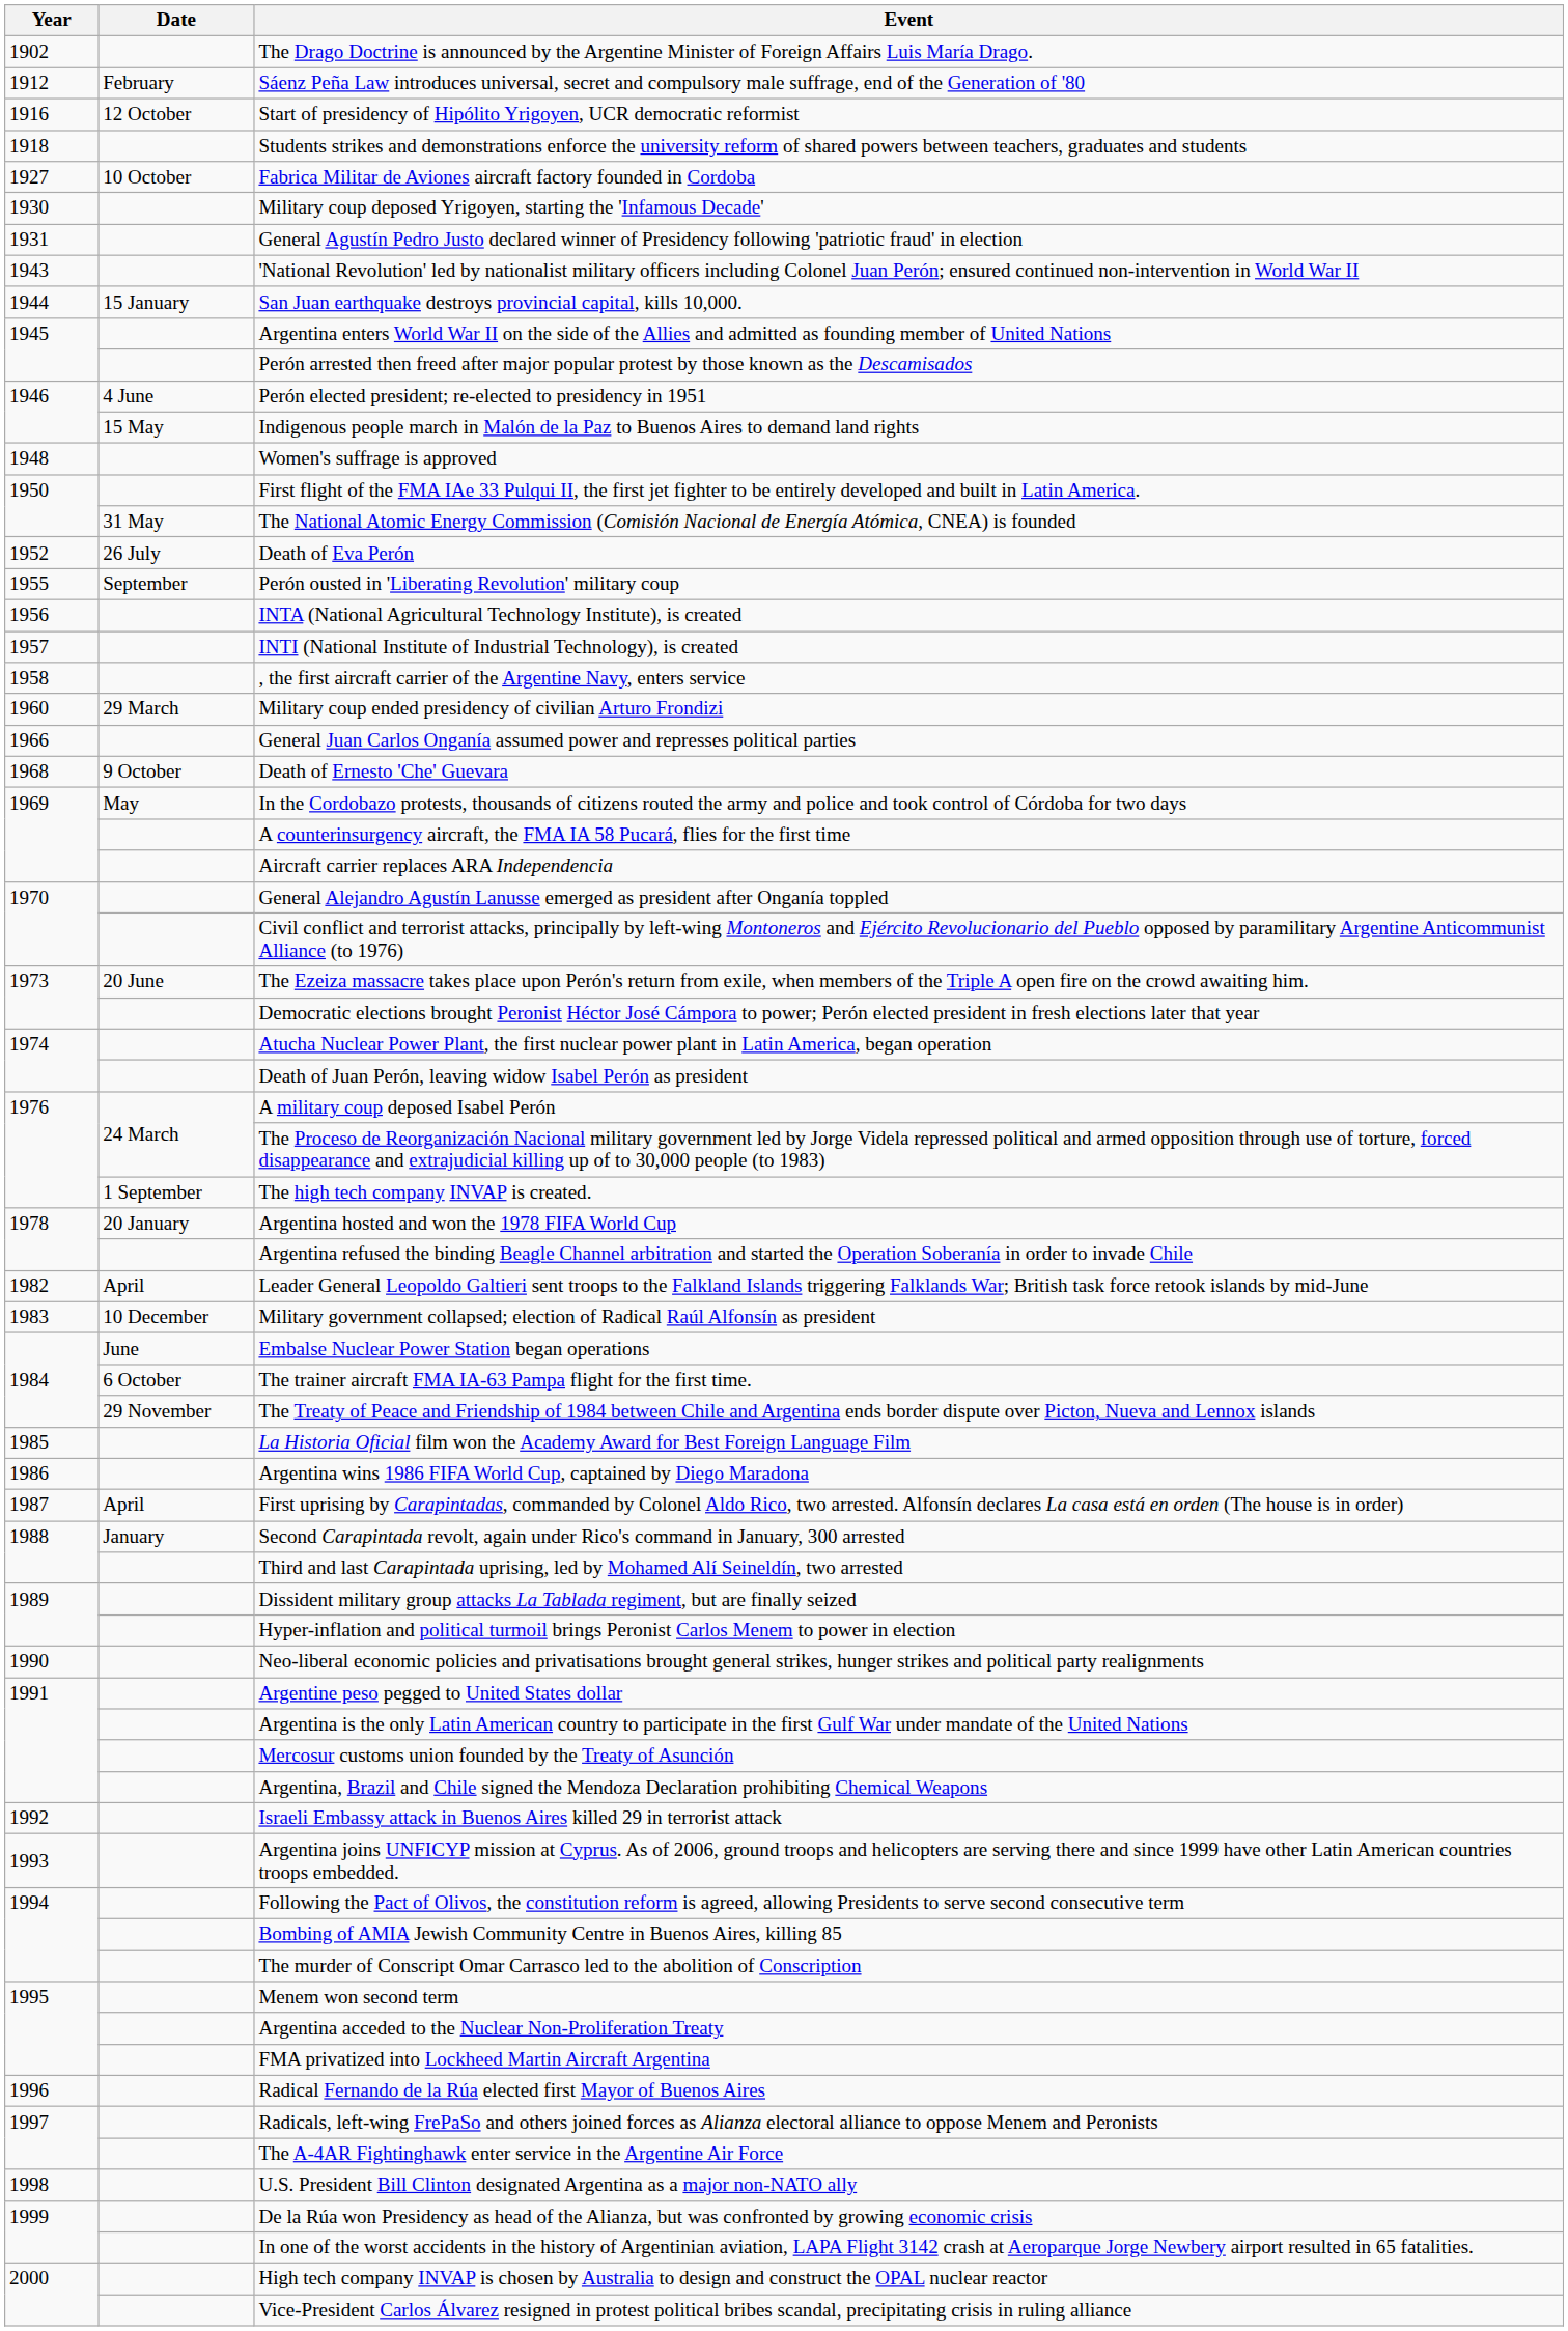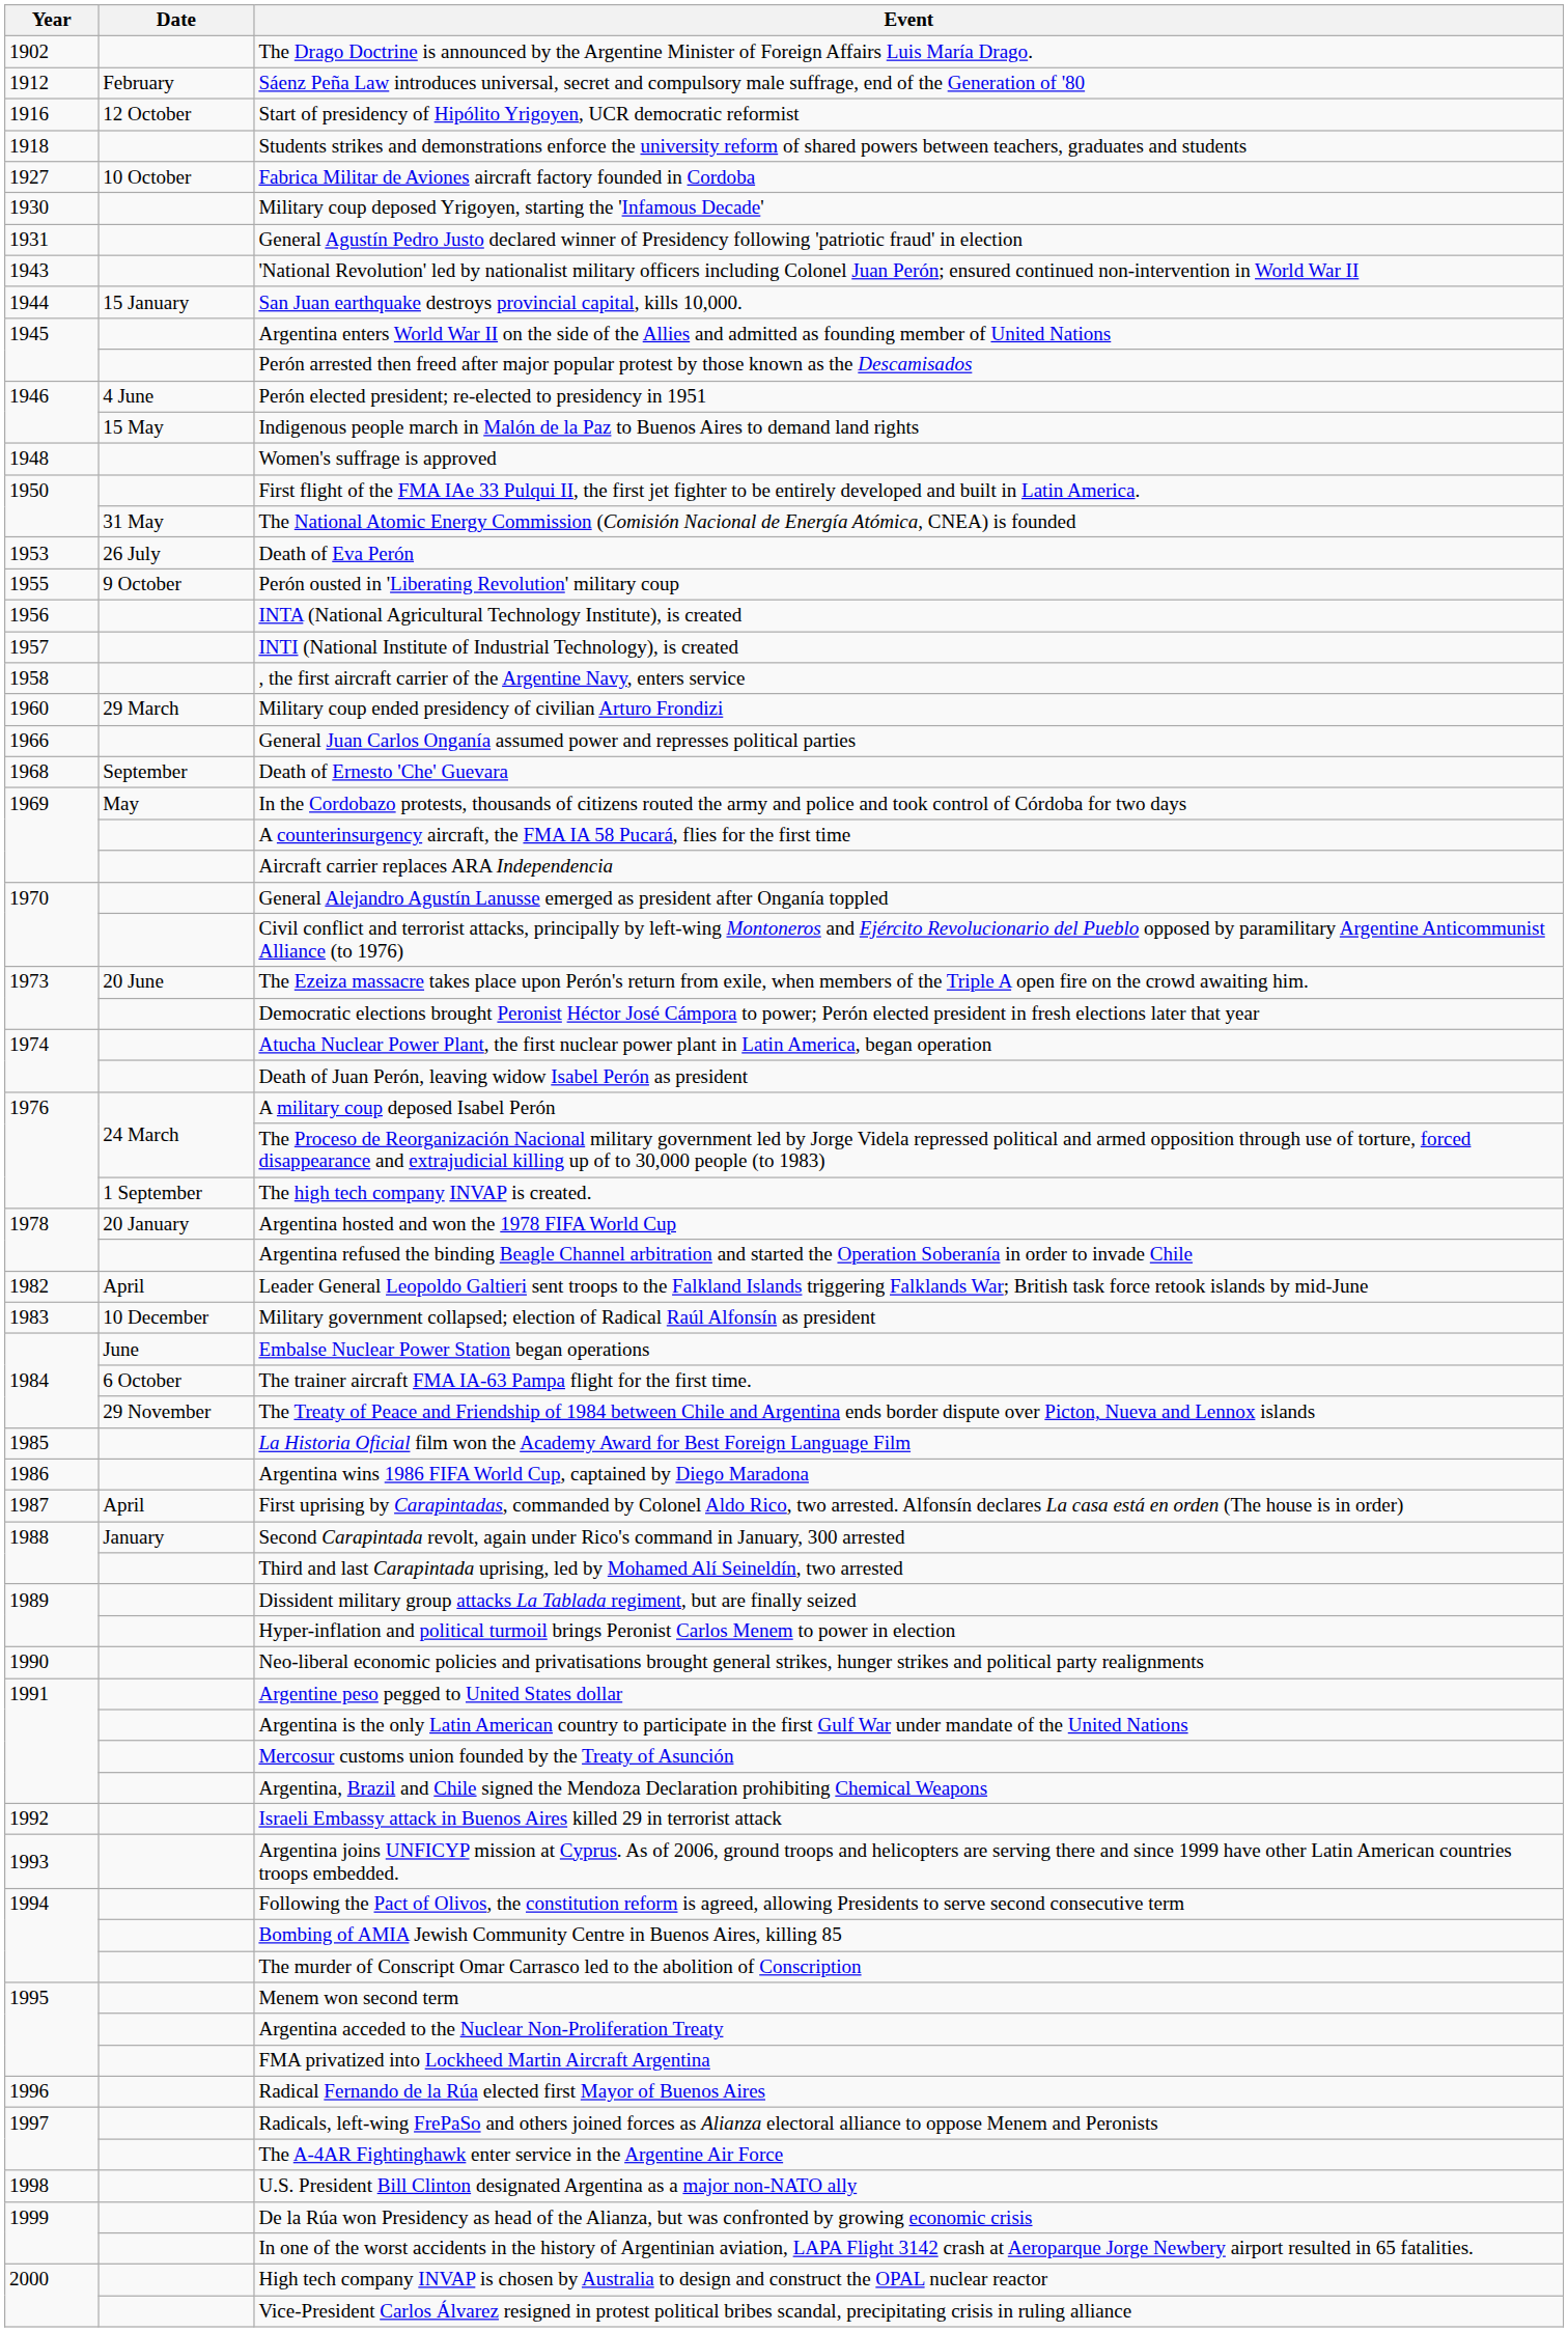 <table class="wikitable" width="100%">
 <tr>
 <th style="width:6%">Year</th>
 <th style="width:10%">Date</th>
 <th>Event</th>
 </tr>
 <tr>
 <td>1902</td>
 <td></td>
 <td>The <a href='#'>Drago Doctrine</a> is announced by the Argentine Minister of Foreign Affairs <a href='#'>Luis María Drago</a>.</td>
 </tr>
 <tr>
 <td>1912</td>
 <td>February</td>
 <td><a href='#'>Sáenz Peña Law</a> introduces universal, secret and compulsory male suffrage, end of the <a href='#'>Generation of '80</a></td>
 </tr>
 <tr>
 <td>1916</td>
 <td>12 October</td>
 <td>Start of presidency of <a href='#'>Hipólito Yrigoyen</a>, UCR democratic reformist</td>
 </tr>
 <tr>
 <td>1918</td>
 <td></td>
 <td>Students strikes and demonstrations enforce the <a href='#'>university reform</a> of shared powers between teachers, graduates and students</td>
 </tr>
 <tr>
 <td>1927</td>
 <td>10 October</td>
 <td><a href='#'>Fabrica Militar de Aviones</a> aircraft factory founded in <a href='#'>Cordoba</a></td>
 </tr>
 <tr>
 <td>1930</td>
 <td></td>
 <td>Military coup deposed Yrigoyen, starting the '<a href='#'>Infamous Decade</a>'</td>
 </tr>
 <tr>
 <td>1931</td>
 <td></td>
 <td>General <a href='#'>Agustín Pedro Justo</a> declared winner of Presidency following 'patriotic fraud' in election</td>
 </tr>
 <tr>
 <td>1943</td>
 <td></td>
 <td>'National Revolution' led by nationalist military officers including Colonel <a href='#'>Juan Perón</a>; ensured continued non-intervention in <a href='#'>World War II</a></td>
 </tr>
 <tr>
 <td>1944</td>
 <td>15 January</td>
 <td><a href='#'>San Juan earthquake</a> destroys <a href='#'>provincial capital</a>, kills 10,000.</td>
 </tr>
 <tr>
 <td rowspan="2" valign="top">1945</td>
 <td></td>
 <td>Argentina enters <a href='#'>World War II</a> on the side of the <a href='#'>Allies</a> and admitted as founding member of <a href='#'>United Nations</a></td>
 </tr>
 <tr>
 <td></td>
 <td>Perón arrested then freed after major popular protest by those known as the <em><a href='#'>Descamisados</a></em></td>
 </tr>
 <tr>
 <td rowspan="2" valign="top">1946</td>
 <td>4 June</td>
 <td>Perón elected president; re-elected to presidency in 1951</td>
 </tr>
 <tr>
 <td>15 May</td>
 <td>Indigenous people march in <a href='#'>Malón de la Paz</a> to Buenos Aires to demand land rights</td>
 </tr>
 <tr>
 <td>1948</td>
 <td></td>
 <td>Women's suffrage is approved</td>
 </tr>
 <tr>
 <td rowspan="2" valign="top">1950</td>
 <td></td>
 <td>First flight of the <a href='#'>FMA IAe 33 Pulqui II</a>, the first jet fighter to be entirely developed and built in <a href='#'>Latin America</a>.</td>
 </tr>
 <tr>
 <td>31 May</td>
 <td>The <a href='#'>National Atomic Energy Commission</a> (<em>Comisión Nacional de Energía Atómica</em>, CNEA) is founded</td>
 </tr>
 <tr>
-<td>1952</td>
+<td>1953</td>
 <td>26 July</td>
 <td>Death of <a href='#'>Eva Perón</a></td>
 </tr>
 <tr>
 <td>1955</td>
-<td>September</td>
+<td>9 October</td>
 <td>Perón ousted in '<a href='#'>Liberating Revolution</a>' military coup</td>
 </tr>
 <tr>
 <td>1956</td>
 <td></td>
 <td><a href='#'>INTA</a> (National Agricultural Technology Institute), is created</td>
 </tr>
 <tr>
 <td>1957</td>
 <td></td>
 <td><a href='#'>INTI</a> (National Institute of Industrial Technology), is created</td>
 </tr>
 <tr>
 <td>1958</td>
 <td></td>
 <td>, the first aircraft carrier of the <a href='#'>Argentine Navy</a>, enters service</td>
 </tr>
 <tr>
 <td>1960</td>
 <td>29 March</td>
 <td>Military coup ended presidency of civilian <a href='#'>Arturo Frondizi</a></td>
 </tr>
 <tr>
 <td>1966</td>
 <td></td>
 <td>General <a href='#'>Juan Carlos Onganía</a> assumed power and represses political parties</td>
 </tr>
 <tr>
 <td>1968</td>
-<td>9 October</td>
+<td>September</td>
 <td>Death of <a href='#'>Ernesto 'Che' Guevara</a></td>
 </tr>
 <tr>
 <td rowspan="3" valign="top">1969</td>
 <td>May</td>
 <td>In the <a href='#'>Cordobazo</a> protests, thousands of citizens routed the army and police and took control of Córdoba for two days</td>
 </tr>
 <tr>
 <td></td>
 <td>A <a href='#'>counterinsurgency</a> aircraft, the <a href='#'>FMA IA 58 Pucará</a>, flies for the first time</td>
 </tr>
 <tr>
 <td></td>
 <td>Aircraft carrier  replaces ARA <em>Independencia</em></td>
 </tr>
 <tr>
 <td rowspan="2" valign="top">1970</td>
 <td></td>
 <td>General <a href='#'>Alejandro Agustín Lanusse</a> emerged as president after Onganía toppled</td>
 </tr>
 <tr>
 <td></td>
 <td>Civil conflict and terrorist attacks, principally by left-wing <em><a href='#'>Montoneros</a></em> and <em><a href='#'>Ejército Revolucionario del Pueblo</a></em> opposed by paramilitary <a href='#'>Argentine Anticommunist Alliance</a> (to 1976)</td>
 </tr>
 <tr>
 <td rowspan="2" valign="top">1973</td>
 <td>20 June</td>
 <td>The <a href='#'>Ezeiza massacre</a> takes place upon Perón's return from exile, when members of the <a href='#'>Triple A</a> open fire on the crowd awaiting him.</td>
 </tr>
 <tr>
 <td></td>
 <td>Democratic elections brought <a href='#'>Peronist</a> <a href='#'>Héctor José Cámpora</a> to power; Perón elected president in fresh elections later that year</td>
 </tr>
 <tr>
 <td rowspan="2" valign="top">1974</td>
 <td></td>
 <td><a href='#'>Atucha Nuclear Power Plant</a>, the first nuclear power plant in <a href='#'>Latin America</a>, began operation</td>
 </tr>
 <tr>
 <td></td>
 <td>Death of Juan Perón, leaving widow <a href='#'>Isabel Perón</a> as president</td>
 </tr>
 <tr>
 <td rowspan="3" valign="top">1976</td>
 <td rowspan="2">24 March</td>
 <td>A <a href='#'>military coup</a> deposed Isabel Perón</td>
 </tr>
 <tr>
 <td>The <a href='#'>Proceso de Reorganización Nacional</a> military government led by Jorge Videla repressed political and armed opposition through use of torture, <a href='#'>forced disappearance</a> and <a href='#'>extrajudicial killing</a> up of to 30,000 people (to 1983)</td>
 </tr>
 <tr>
 <td>1 September</td>
 <td>The <a href='#'>high tech company</a> <a href='#'>INVAP</a> is created.</td>
 </tr>
 <tr>
 <td rowspan="2" valign="top">1978</td>
 <td>20 January</td>
 <td>Argentina hosted and won the <a href='#'>1978 FIFA World Cup</a></td>
 </tr>
 <tr>
 <td></td>
 <td>Argentina refused the binding <a href='#'>Beagle Channel arbitration</a> and started the <a href='#'>Operation Soberanía</a> in order to invade <a href='#'>Chile</a></td>
 </tr>
 <tr>
 <td>1982</td>
 <td>April</td>
 <td>Leader General <a href='#'>Leopoldo Galtieri</a> sent troops to the <a href='#'>Falkland Islands</a> triggering <a href='#'>Falklands War</a>; British task force retook islands by mid-June</td>
 </tr>
 <tr>
 <td>1983</td>
 <td>10 December</td>
 <td>Military government collapsed; election of Radical <a href='#'>Raúl Alfonsín</a> as president</td>
 </tr>
 <tr>
 <td rowspan="3">1984</td>
 <td>June</td>
 <td><a href='#'>Embalse Nuclear Power Station</a> began operations</td>
 </tr>
 <tr>
 <td>6 October</td>
 <td>The trainer aircraft <a href='#'>FMA IA-63 Pampa</a> flight for the first time.</td>
 </tr>
 <tr>
 <td>29 November</td>
 <td>The <a href='#'>Treaty of Peace and Friendship of 1984 between Chile and Argentina</a> ends border dispute over <a href='#'>Picton, Nueva and Lennox</a> islands</td>
 </tr>
 <tr>
 <td>1985</td>
 <td></td>
 <td><em><a href='#'>La Historia Oficial</a></em> film won the <a href='#'>Academy Award for Best Foreign Language Film</a></td>
 </tr>
 <tr>
 <td>1986</td>
 <td></td>
 <td>Argentina wins <a href='#'>1986 FIFA World Cup</a>, captained by <a href='#'>Diego Maradona</a></td>
 </tr>
 <tr>
 <td>1987</td>
 <td>April</td>
 <td>First uprising by <em><a href='#'>Carapintadas</a></em>, commanded by Colonel <a href='#'>Aldo Rico</a>, two arrested. Alfonsín declares <em>La casa está en orden</em> (The house is in order)</td>
 </tr>
 <tr>
 <td rowspan="2" valign="top">1988</td>
 <td>January</td>
 <td>Second <em>Carapintada</em> revolt, again under Rico's command in January, 300 arrested</td>
 </tr>
 <tr>
 <td></td>
 <td>Third and last <em>Carapintada</em> uprising, led by <a href='#'>Mohamed Alí Seineldín</a>, two arrested</td>
 </tr>
 <tr>
 <td rowspan="2" valign="top">1989</td>
 <td></td>
 <td>Dissident military group <a href='#'>attacks <em>La Tablada</em> regiment</a>, but are finally seized</td>
 </tr>
 <tr>
 <td></td>
 <td>Hyper-inflation and <a href='#'>political turmoil</a> brings Peronist <a href='#'>Carlos Menem</a> to power in election</td>
 </tr>
 <tr>
 <td>1990</td>
 <td></td>
 <td>Neo-liberal economic policies and privatisations brought general strikes, hunger strikes and political party realignments</td>
 </tr>
 <tr>
 <td rowspan="4" valign="top">1991</td>
 <td></td>
 <td><a href='#'>Argentine peso</a> pegged to <a href='#'>United States dollar</a></td>
 </tr>
 <tr>
 <td></td>
 <td>Argentina is the only <a href='#'>Latin American</a> country to participate in the first <a href='#'>Gulf War</a> under mandate of the <a href='#'>United Nations</a></td>
 </tr>
 <tr>
 <td></td>
 <td><a href='#'>Mercosur</a> customs union founded by the <a href='#'>Treaty of Asunción</a></td>
 </tr>
 <tr>
 <td></td>
 <td>Argentina, <a href='#'>Brazil</a> and <a href='#'>Chile</a> signed the Mendoza Declaration prohibiting <a href='#'>Chemical Weapons</a></td>
 </tr>
 <tr>
 <td>1992</td>
 <td></td>
 <td><a href='#'>Israeli Embassy attack in Buenos Aires</a> killed 29 in terrorist attack</td>
 </tr>
 <tr>
 <td>1993</td>
 <td></td>
 <td>Argentina joins <a href='#'>UNFICYP</a> mission at <a href='#'>Cyprus</a>. As of 2006, ground troops and helicopters are serving there and since 1999 have other Latin American countries troops embedded.</td>
 </tr>
 <tr>
 <td rowspan="3" valign="top">1994</td>
 <td></td>
 <td>Following the <a href='#'>Pact of Olivos</a>, the <a href='#'>constitution reform</a> is agreed, allowing Presidents to serve second consecutive term</td>
 </tr>
 <tr>
 <td></td>
 <td><a href='#'>Bombing of AMIA</a> Jewish Community Centre in Buenos Aires, killing 85</td>
 </tr>
 <tr>
 <td></td>
 <td>The murder of Conscript Omar Carrasco led to the abolition of <a href='#'>Conscription</a></td>
 </tr>
 <tr>
 <td rowspan="3" valign="top">1995</td>
 <td></td>
 <td>Menem won second term</td>
 </tr>
 <tr>
 <td></td>
 <td>Argentina acceded to the <a href='#'>Nuclear Non-Proliferation Treaty</a></td>
 </tr>
 <tr>
 <td></td>
 <td>FMA privatized into <a href='#'>Lockheed Martin Aircraft Argentina</a></td>
 </tr>
 <tr>
 <td>1996</td>
 <td></td>
 <td>Radical <a href='#'>Fernando de la Rúa</a> elected first <a href='#'>Mayor of Buenos Aires</a></td>
 </tr>
 <tr>
 <td rowspan="2" valign="top">1997</td>
 <td></td>
 <td>Radicals, left-wing <a href='#'>FrePaSo</a> and others joined forces as <em>Alianza</em> electoral alliance to oppose Menem and Peronists</td>
 </tr>
 <tr>
 <td></td>
 <td>The <a href='#'>A-4AR Fightinghawk</a> enter service in the <a href='#'>Argentine Air Force</a></td>
 </tr>
 <tr>
 <td>1998</td>
 <td></td>
 <td>U.S. President <a href='#'>Bill Clinton</a> designated Argentina as a <a href='#'>major non-NATO ally</a></td>
 </tr>
 <tr>
 <td rowspan="2" valign="top">1999</td>
 <td></td>
 <td>De la Rúa won Presidency as head of the Alianza, but was confronted by growing <a href='#'>economic crisis</a></td>
 </tr>
 <tr>
 <td></td>
 <td>In one of the worst accidents in the history of Argentinian aviation, <a href='#'>LAPA Flight 3142</a> crash at <a href='#'>Aeroparque Jorge Newbery</a> airport resulted in 65 fatalities.</td>
 </tr>
 <tr>
 <td rowspan="2" valign="top">2000</td>
 <td></td>
 <td>High tech company <a href='#'>INVAP</a> is chosen by <a href='#'>Australia</a> to design and construct the <a href='#'>OPAL</a> nuclear reactor</td>
 </tr>
 <tr>
 <td></td>
 <td>Vice-President <a href='#'>Carlos Álvarez</a> resigned in protest political bribes scandal, precipitating crisis in ruling alliance</td>
 </tr>
 </table>
